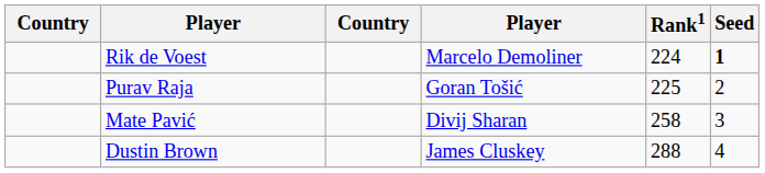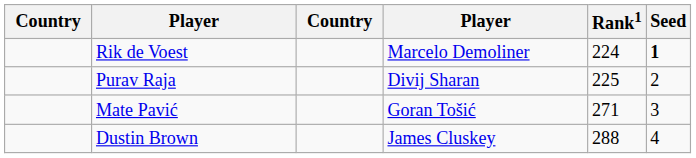 <table class="sortable wikitable">
 <tr>
 <th width="70">Country</th>
 <th width="175">Player</th>
 <th width="70">Country</th>
 <th width="175">Player</th>
 <th>Rank<sup>1</sup></th>
 <th>Seed</th>
 </tr>
 <tr>
 <td></td>
 <td><a href='#'>Rik de Voest</a></td>
 <td></td>
 <td><a href='#'>Marcelo Demoliner</a></td>
 <td>224</td>
 <td><strong>1</strong></td>
 </tr>
 <tr>
 <td></td>
 <td><a href='#'>Purav Raja</a></td>
 <td></td>
-<td><a href='#'>Goran Tošić</a></td>
+<td><a href='#'>Divij Sharan</a></td>
 <td>225</td>
 <td>2</td>
 </tr>
 <tr>
 <td></td>
 <td><a href='#'>Mate Pavić</a></td>
 <td></td>
-<td><a href='#'>Divij Sharan</a></td>
-<td>258</td>
+<td><a href='#'>Goran Tošić</a></td>
+<td>271</td>
 <td>3</td>
 </tr>
 <tr>
 <td></td>
 <td><a href='#'>Dustin Brown</a></td>
 <td></td>
 <td><a href='#'>James Cluskey</a></td>
 <td>288</td>
 <td>4</td>
 </tr>
 </table>
